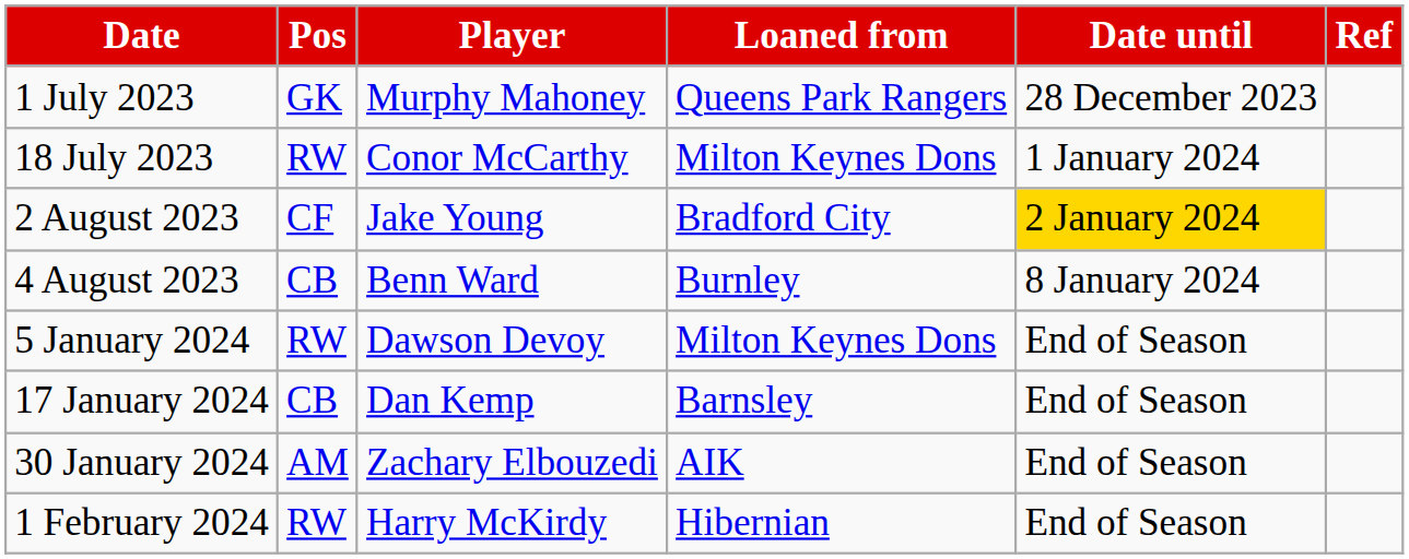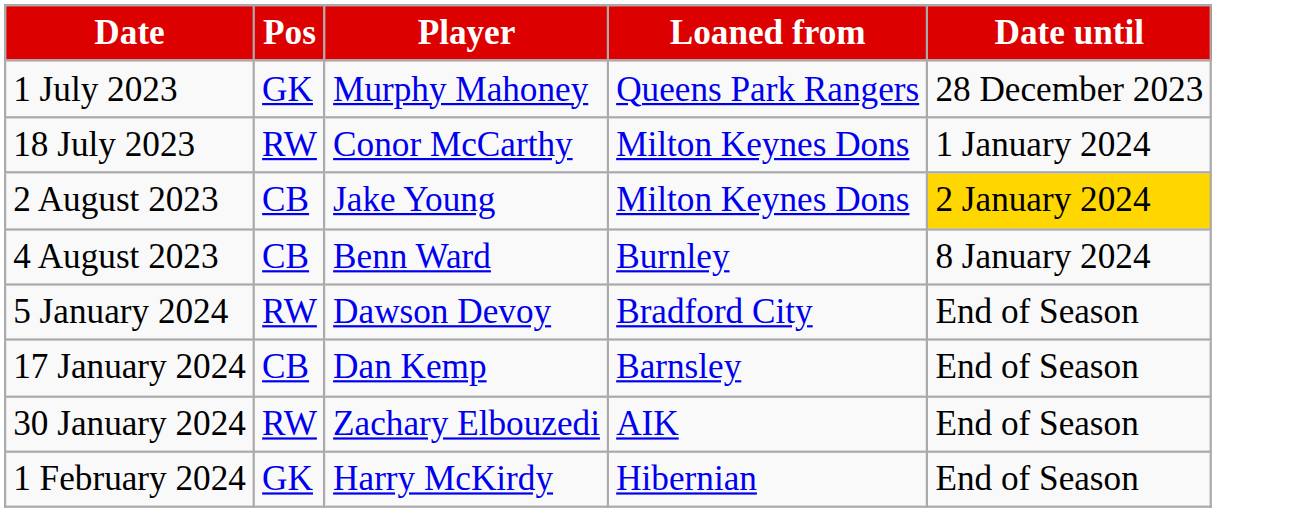 <table class="wikitable plainrowheaders sortable">
 <tr>
 <th style="background:#DD0000; color:#FFFFFF;">Date</th>
 <th style="background:#DD0000; color:#FFFFFF;">Pos</th>
 <th style="background:#DD0000; color:#FFFFFF;">Player</th>
 <th style="background:#DD0000; color:#FFFFFF;">Loaned from</th>
 <th style="background:#DD0000; color:#FFFFFF;">Date until</th>
-<th style="background:#DD0000; color:#FFFFFF;">Ref</th>
 </tr>
 <tr>
 <td>1 July 2023</td>
 <td><a href='#'>GK</a></td>
 <td> <a href='#'>Murphy Mahoney</a></td>
 <td> <a href='#'>Queens Park Rangers</a></td>
 <td>28 December 2023</td>
-<td></td>
 </tr>
 <tr>
 <td>18 July 2023</td>
 <td><a href='#'>RW</a></td>
 <td> <a href='#'>Conor McCarthy</a></td>
 <td> <a href='#'>Milton Keynes Dons</a></td>
 <td>1 January 2024</td>
-<td></td>
 </tr>
 <tr>
 <td>2 August 2023</td>
-<td><a href='#'>CF</a></td>
+<td><a href='#'>CB</a></td>
 <td> <a href='#'>Jake Young</a></td>
-<td> <a href='#'>Bradford City</a></td>
+<td> <a href='#'>Milton Keynes Dons</a></td>
 <td style="background: gold;">2 January 2024</td>
-<td></td>
 </tr>
 <tr>
 <td>4 August 2023</td>
 <td><a href='#'>CB</a></td>
 <td> <a href='#'>Benn Ward</a></td>
 <td> <a href='#'>Burnley</a></td>
 <td>8 January 2024</td>
-<td></td>
 </tr>
 <tr>
 <td>5 January 2024</td>
 <td><a href='#'>RW</a></td>
 <td> <a href='#'>Dawson Devoy</a></td>
-<td> <a href='#'>Milton Keynes Dons</a></td>
+<td> <a href='#'>Bradford City</a></td>
 <td>End of Season</td>
-<td></td>
 </tr>
 <tr>
 <td>17 January 2024</td>
 <td><a href='#'>CB</a></td>
 <td> <a href='#'>Dan Kemp</a></td>
 <td> <a href='#'>Barnsley</a></td>
 <td>End of Season</td>
-<td></td>
 </tr>
 <tr>
 <td>30 January 2024</td>
-<td><a href='#'>AM</a></td>
+<td><a href='#'>RW</a></td>
 <td> <a href='#'>Zachary Elbouzedi</a></td>
 <td> <a href='#'>AIK</a></td>
 <td>End of Season</td>
-<td></td>
 </tr>
 <tr>
 <td>1 February 2024</td>
-<td><a href='#'>RW</a></td>
+<td><a href='#'>GK</a></td>
 <td> <a href='#'>Harry McKirdy</a></td>
 <td> <a href='#'>Hibernian</a></td>
 <td>End of Season</td>
-<td></td>
 </tr>
 </table>
